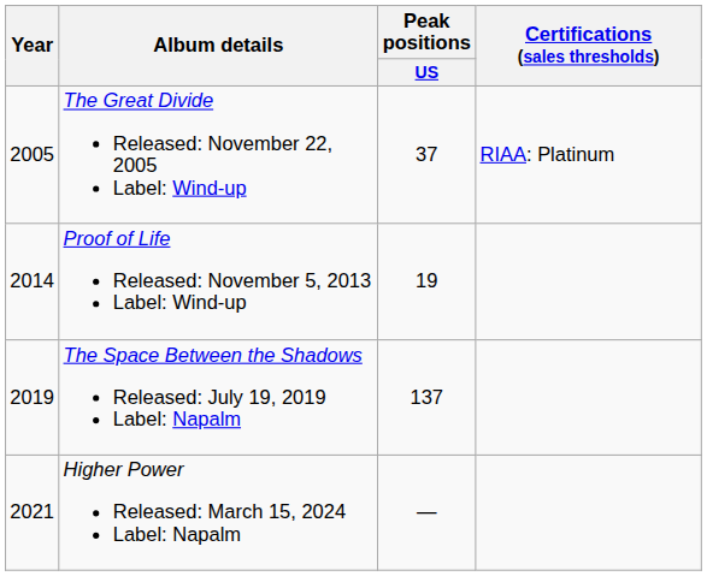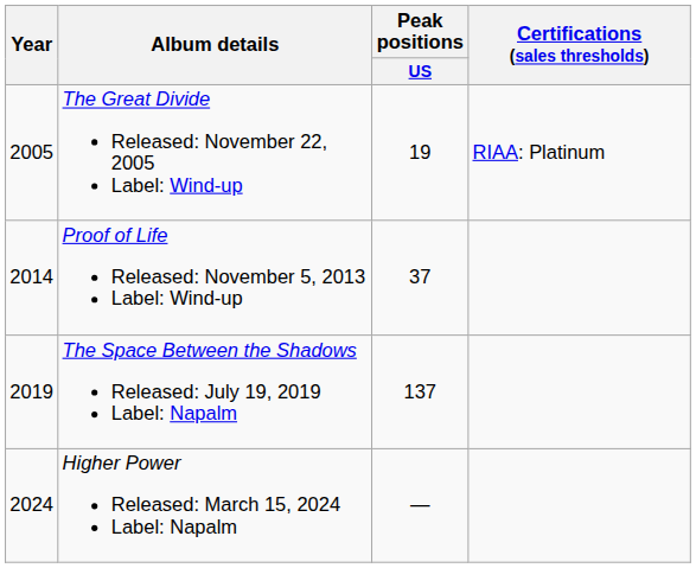 <table class="wikitable">
 <tr>
 <th rowspan="2" style="width:33px;">Year</th>
 <th rowspan="2" style="width:250px;">Album details</th>
 <th>Peak positions</th>
 <th rowspan="2" style="width:175px;"><a href='#'>Certifications</a><br><small>(<a href='#'>sales thresholds</a>)</small></th>
 </tr>
 <tr>
 <th style="width:3em;font-size:85%"><a href='#'>US</a><br></th>
 </tr>
 <tr>
 <td>2005</td>
 <td><em><a href='#'>The Great Divide</a></em><br><ul><li>Released: November 22, 2005</li><li>Label: <a href='#'>Wind-up</a></li></ul></td>
-<td style="text-align:center;">37</td>
+<td style="text-align:center;">19</td>
 <td><a href='#'>RIAA</a>: Platinum</td>
 </tr>
 <tr>
 <td>2014</td>
 <td><em><a href='#'>Proof of Life</a></em><br><ul><li>Released: November 5, 2013</li><li>Label: Wind-up</li></ul></td>
-<td style="text-align:center;">19</td>
+<td style="text-align:center;">37</td>
 <td></td>
 </tr>
 <tr>
 <td>2019</td>
 <td><em><a href='#'>The Space Between the Shadows</a></em><br><ul><li>Released: July 19, 2019</li><li>Label: <a href='#'>Napalm</a></li></ul></td>
 <td style="text-align:center;">137</td>
 <td></td>
 </tr>
 <tr>
-<td>2021</td>
+<td>2024</td>
 <td><em>Higher Power</em><br><ul><li>Released: March 15, 2024</li><li>Label: Napalm</li></ul></td>
 <td style="text-align:center;">—</td>
 <td></td>
 </tr>
 </table>
